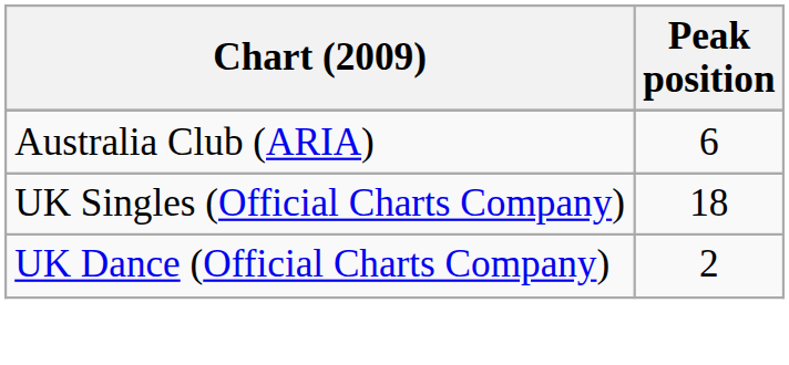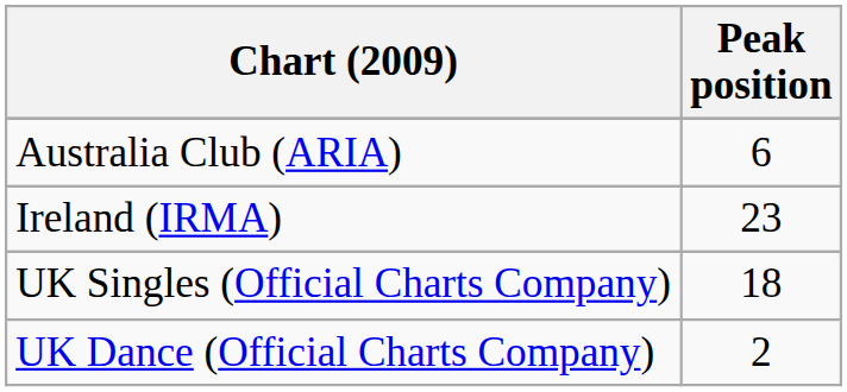 <table class="wikitable sortable">
 <tr>
 <th>Chart (2009)</th>
 <th>Peak<br>position</th>
 </tr>
 <tr>
 </tr>
 <tr>
 <td align="left">Australia Club (<a href='#'>ARIA</a>)</td>
 <td style="text-align:center;">6</td>
 </tr>
 <tr>
 </tr>
 <tr>
 </tr>
 <tr>
+<td align="left">Ireland (<a href='#'>IRMA</a>)</td>
+<td style="text-align:center;">23</td>
+</tr>
+<tr>
 </tr>
 <tr>
 <td align="left">UK Singles (<a href='#'>Official Charts Company</a>)</td>
 <td style="text-align:center;">18</td>
 </tr>
 <tr>
 <td align="left"><a href='#'>UK Dance</a> (<a href='#'>Official Charts Company</a>)</td>
 <td style="text-align:center;">2</td>
 </tr>
 </table>
